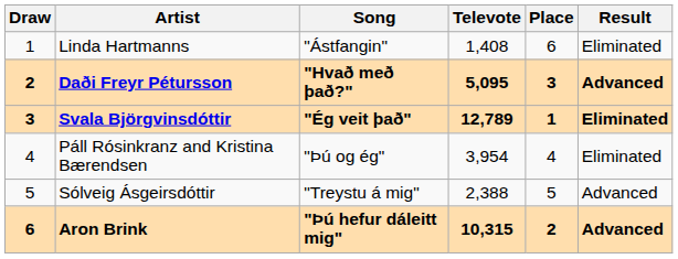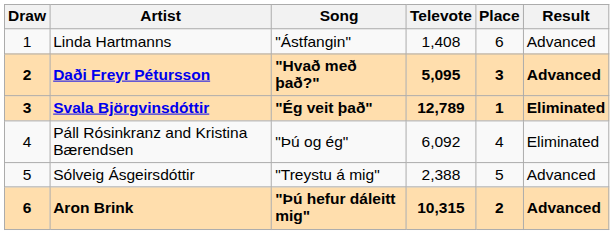 <table class="sortable wikitable" style="margin: 1em auto 1em auto; text-align:center">
 <tr>
 <th>Draw</th>
 <th>Artist</th>
 <th>Song</th>
 <th>Televote</th>
 <th>Place</th>
 <th>Result</th>
 </tr>
 <tr>
 <td>1</td>
 <td align="left">Linda Hartmanns</td>
 <td align="left">"Ástfangin"</td>
 <td>1,408</td>
 <td>6</td>
-<td align="left">Eliminated</td>
+<td align="left">Advanced</td>
 </tr>
 <tr style="font-weight:bold; background:navajowhite;">
 <td>2</td>
 <td align="left"><a href='#'>Daði Freyr Pétursson</a></td>
 <td align="left">"Hvað með það?"</td>
 <td>5,095</td>
 <td>3</td>
 <td align="left">Advanced</td>
 </tr>
 <tr style="font-weight:bold; background:navajowhite;">
 <td>3</td>
 <td align="left"><a href='#'>Svala Björgvinsdóttir</a></td>
 <td align="left">"Ég veit það"</td>
 <td>12,789</td>
 <td>1</td>
 <td align="left">Eliminated</td>
 </tr>
 <tr>
 <td>4</td>
 <td align="left">Páll Rósinkranz and Kristina Bærendsen</td>
 <td align="left">"Þú og ég"</td>
-<td>3,954</td>
+<td>6,092</td>
 <td>4</td>
 <td align="left">Eliminated</td>
 </tr>
 <tr>
 <td>5</td>
 <td align="left">Sólveig Ásgeirsdóttir</td>
 <td align="left">"Treystu á mig"</td>
 <td>2,388</td>
 <td>5</td>
 <td align="left">Advanced</td>
 </tr>
 <tr style="font-weight:bold; background:navajowhite;">
 <td>6</td>
 <td align="left">Aron Brink</td>
 <td align="left">"Þú hefur dáleitt mig"</td>
 <td>10,315</td>
 <td>2</td>
 <td align="left">Advanced</td>
 </tr>
 </table>
